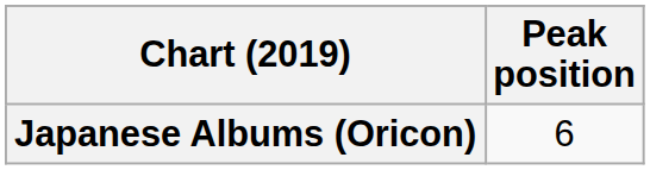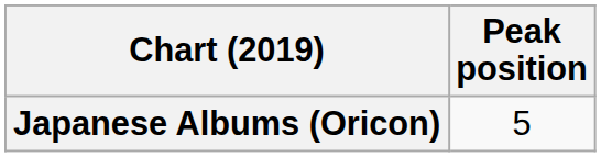 <table class="wikitable sortable plainrowheaders" style="text-align:center">
 <tr>
 <th scope="col">Chart (2019)</th>
 <th scope="col">Peak<br>position</th>
 </tr>
 <tr>
 <th scope="row">Japanese Albums (Oricon)</th>
-<td>6</td>
+<td>5</td>
 </tr>
 </table>
